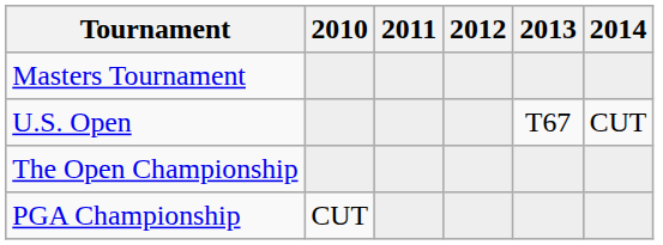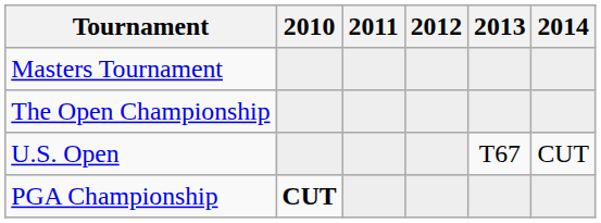 <table class="wikitable" style="font-size:95%;text-align:center;">
 <tr>
 <th>Tournament</th>
 <th>2010</th>
 <th>2011</th>
 <th>2012</th>
 <th>2013</th>
 <th>2014</th>
 </tr>
 <tr>
 <td align=left><a href='#'>Masters Tournament</a></td>
 <td style="background:#eeeeee;"></td>
 <td style="background:#eeeeee;"></td>
 <td style="background:#eeeeee;"></td>
 <td style="background:#eeeeee;"></td>
 <td style="background:#eeeeee;"></td>
 </tr>
 <tr>
+<td align=left><a href='#'>The Open Championship</a></td>
+<td style="background:#eeeeee;"></td>
+<td style="background:#eeeeee;"></td>
+<td style="background:#eeeeee;"></td>
+<td style="background:#eeeeee;"></td>
+<td style="background:#eeeeee;"></td>
+</tr>
+<tr>
 <td align=left><a href='#'>U.S. Open</a></td>
 <td style="background:#eeeeee;"></td>
 <td style="background:#eeeeee;"></td>
 <td style="background:#eeeeee;"></td>
 <td>T67</td>
 <td>CUT</td>
 </tr>
 <tr>
-<td align=left><a href='#'>The Open Championship</a></td>
-<td style="background:#eeeeee;"></td>
-<td style="background:#eeeeee;"></td>
-<td style="background:#eeeeee;"></td>
-<td style="background:#eeeeee;"></td>
-<td style="background:#eeeeee;"></td>
-</tr>
-<tr>
 <td align=left><a href='#'>PGA Championship</a></td>
-<td>CUT</td>
+<td><strong>CUT</strong></td>
 <td style="background:#eeeeee;"></td>
 <td style="background:#eeeeee;"></td>
 <td style="background:#eeeeee;"></td>
 <td style="background:#eeeeee;"></td>
 </tr>
 </table>
